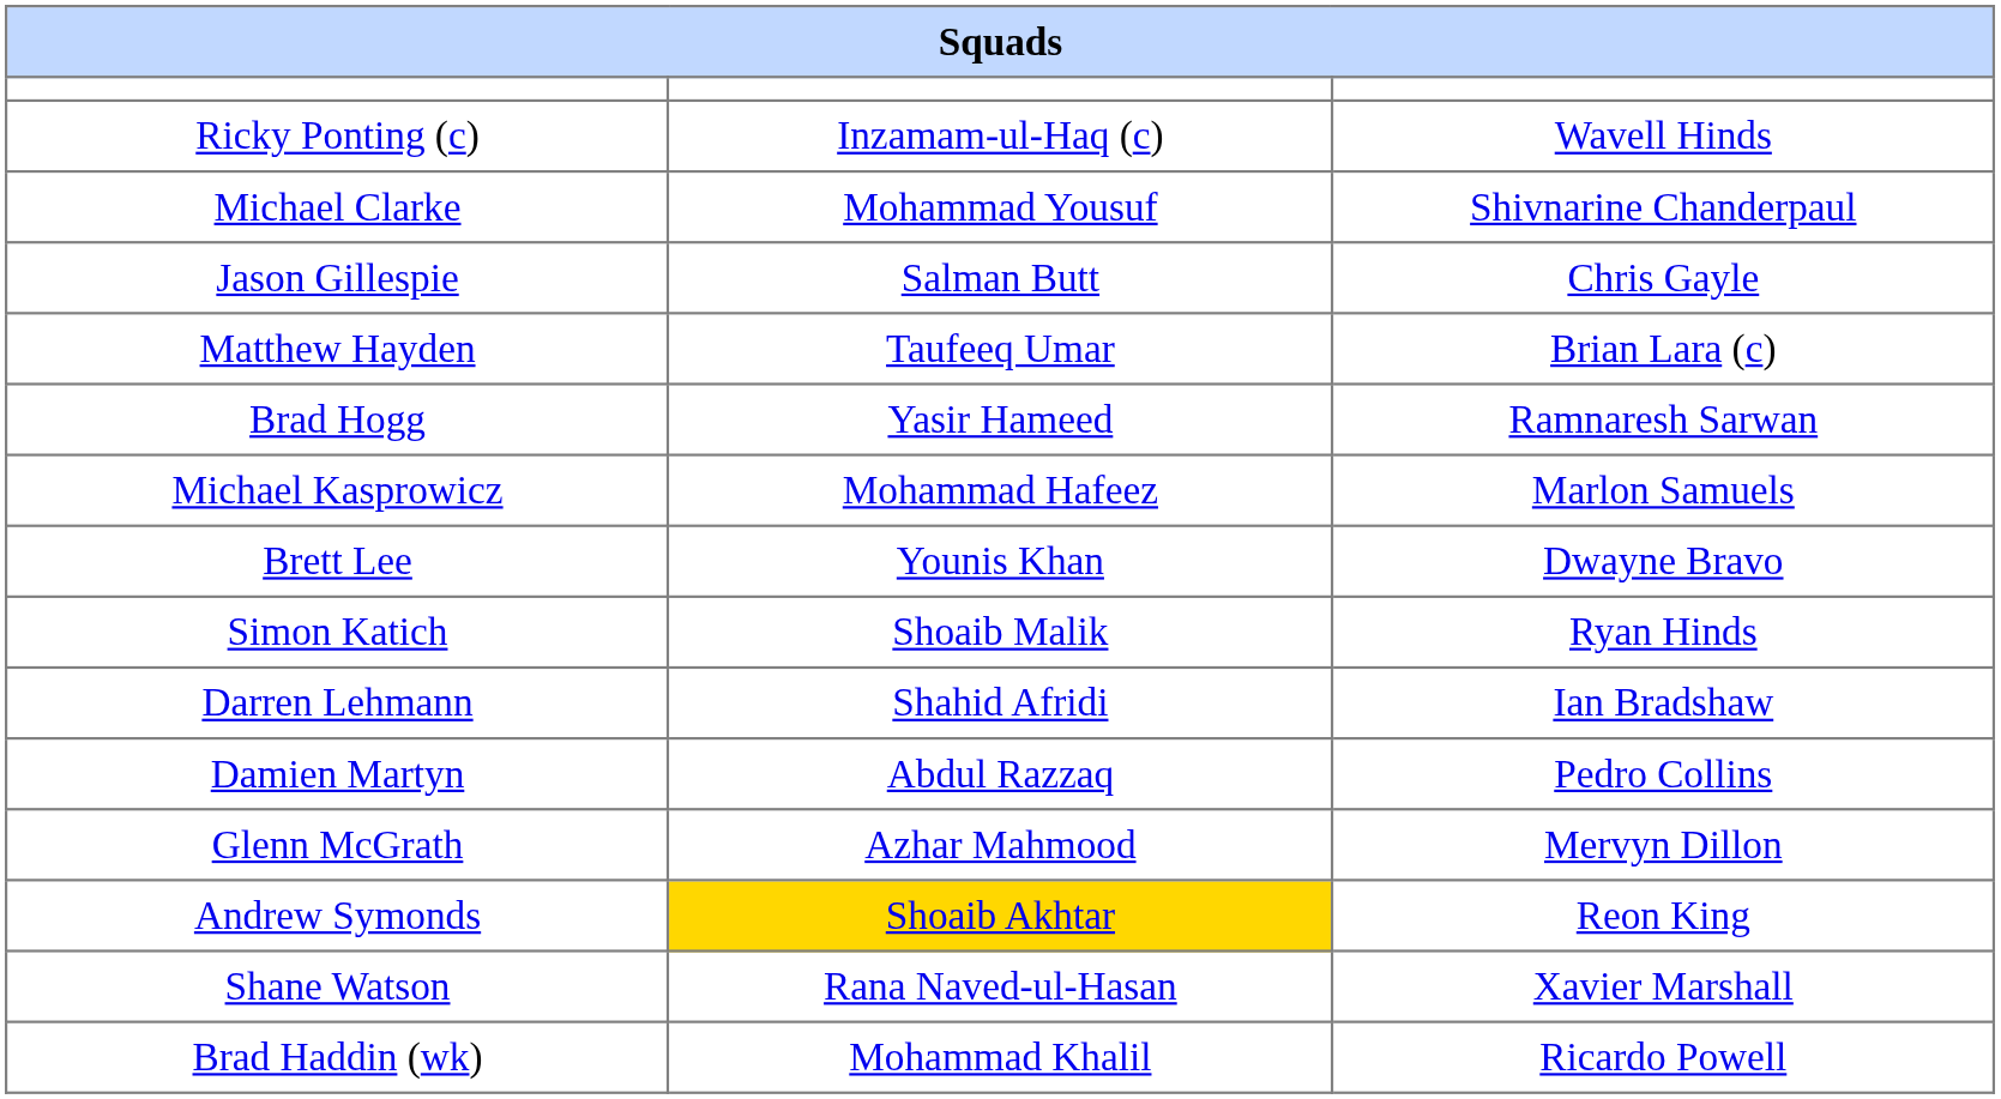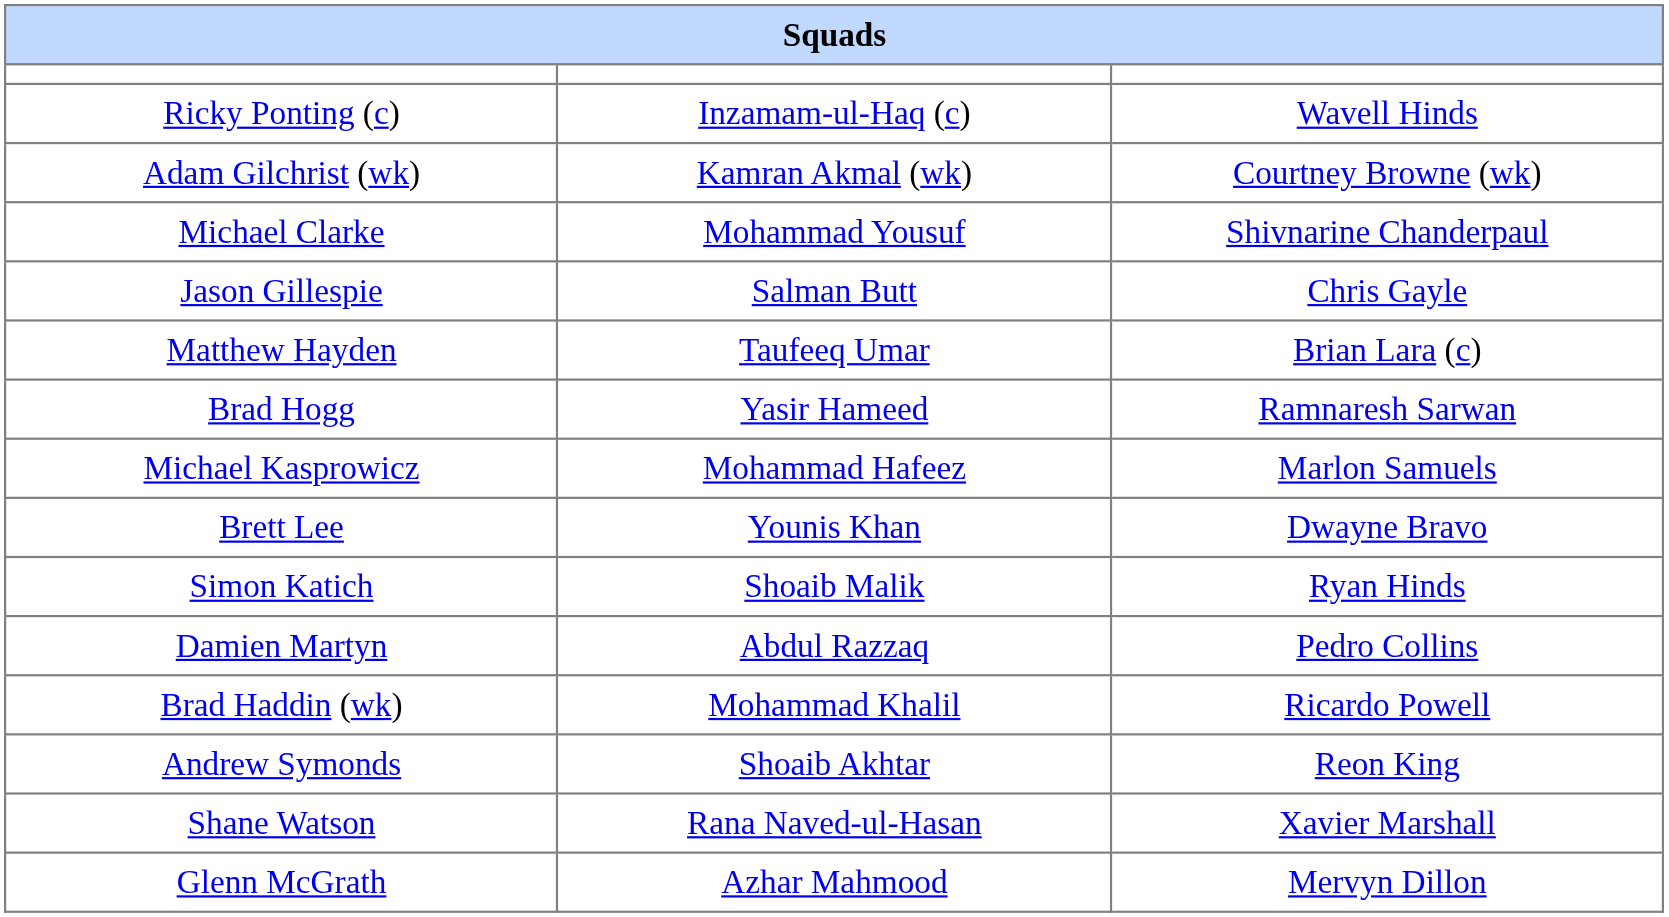 <table border="1" cellpadding="4" cellspacing="0"  style="text-align:center; font-size:95%; border-collapse:collapse; width:60%;">
 <tr style="background:#C1D8FF;">
 <th colspan=3>Squads</th>
 </tr>
 <tr style="background:#efefe;">
 <th style="width:15%;"></th>
 <th style="width:15%;"></th>
 <th style="width:15%;"></th>
 </tr>
 <tr>
 <td><a href='#'>Ricky Ponting</a> (<a href='#'>c</a>)</td>
 <td><a href='#'>Inzamam-ul-Haq</a> (<a href='#'>c</a>)</td>
 <td><a href='#'>Wavell Hinds</a></td>
+</tr>
+<tr>
+<td><a href='#'>Adam Gilchrist</a> (<a href='#'>wk</a>)</td>
+<td><a href='#'>Kamran Akmal</a> (<a href='#'>wk</a>)</td>
+<td><a href='#'>Courtney Browne</a> (<a href='#'>wk</a>)</td>
 </tr>
 <tr>
 <td><a href='#'>Michael Clarke</a></td>
 <td><a href='#'>Mohammad Yousuf</a></td>
 <td><a href='#'>Shivnarine Chanderpaul</a></td>
 </tr>
 <tr>
 <td><a href='#'>Jason Gillespie</a></td>
 <td><a href='#'>Salman Butt</a></td>
 <td><a href='#'>Chris Gayle</a></td>
 </tr>
 <tr>
 <td><a href='#'>Matthew Hayden</a></td>
 <td><a href='#'>Taufeeq Umar</a></td>
 <td><a href='#'>Brian Lara</a> (<a href='#'>c</a>)</td>
 </tr>
 <tr>
 <td><a href='#'>Brad Hogg</a></td>
 <td><a href='#'>Yasir Hameed</a></td>
 <td><a href='#'>Ramnaresh Sarwan</a></td>
 </tr>
 <tr>
 <td><a href='#'>Michael Kasprowicz</a></td>
 <td><a href='#'>Mohammad Hafeez</a></td>
 <td><a href='#'>Marlon Samuels</a></td>
 </tr>
 <tr>
 <td><a href='#'>Brett Lee</a></td>
 <td><a href='#'>Younis Khan</a></td>
 <td><a href='#'>Dwayne Bravo</a></td>
 </tr>
 <tr>
 <td><a href='#'>Simon Katich</a></td>
 <td><a href='#'>Shoaib Malik</a></td>
 <td><a href='#'>Ryan Hinds</a></td>
 </tr>
 <tr>
-<td><a href='#'>Darren Lehmann</a></td>
-<td><a href='#'>Shahid Afridi</a></td>
-<td><a href='#'>Ian Bradshaw</a></td>
-</tr>
-<tr>
 <td><a href='#'>Damien Martyn</a></td>
 <td><a href='#'>Abdul Razzaq</a></td>
 <td><a href='#'>Pedro Collins</a></td>
 </tr>
 <tr>
-<td><a href='#'>Glenn McGrath</a></td>
-<td><a href='#'>Azhar Mahmood</a></td>
-<td><a href='#'>Mervyn Dillon</a></td>
+<td><a href='#'>Brad Haddin</a> (<a href='#'>wk</a>)</td>
+<td><a href='#'>Mohammad Khalil</a></td>
+<td><a href='#'>Ricardo Powell</a></td>
 </tr>
 <tr>
 <td><a href='#'>Andrew Symonds</a></td>
-<td style="background: gold;"><a href='#'>Shoaib Akhtar</a></td>
+<td><a href='#'>Shoaib Akhtar</a></td>
 <td><a href='#'>Reon King</a></td>
 </tr>
 <tr>
 <td><a href='#'>Shane Watson</a></td>
 <td><a href='#'>Rana Naved-ul-Hasan</a></td>
 <td><a href='#'>Xavier Marshall</a></td>
 </tr>
 <tr>
-<td><a href='#'>Brad Haddin</a> (<a href='#'>wk</a>)</td>
-<td><a href='#'>Mohammad Khalil</a></td>
-<td><a href='#'>Ricardo Powell</a></td>
+<td><a href='#'>Glenn McGrath</a></td>
+<td><a href='#'>Azhar Mahmood</a></td>
+<td><a href='#'>Mervyn Dillon</a></td>
 </tr>
 </table>
